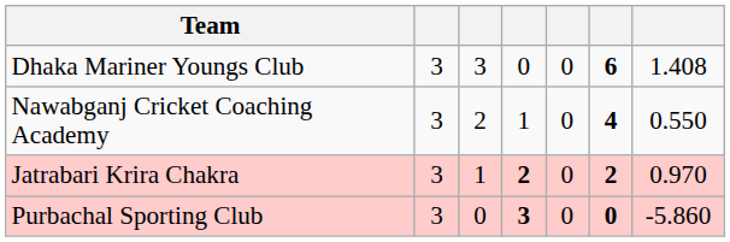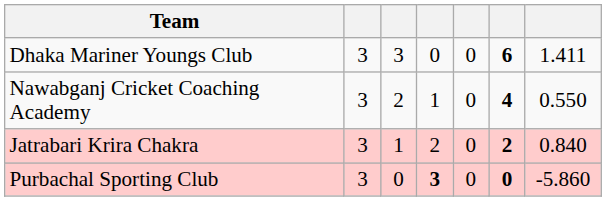 <table class="wikitable" style="text-align:center">
 <tr>
 <th style="width:250px">Team</th>
 <th width="20"></th>
 <th width="20"></th>
 <th width="20"></th>
 <th width="20"></th>
 <th width="20"></th>
 <th width="50"></th>
 </tr>
 <tr>
 <td style="text-align:left;">Dhaka Mariner Youngs Club</td>
 <td>3</td>
 <td>3</td>
 <td>0</td>
 <td>0</td>
 <td><strong>6</strong></td>
-<td>1.408</td>
+<td>1.411</td>
 </tr>
 <tr>
 <td style="text-align:left;">Nawabganj Cricket Coaching Academy</td>
 <td>3</td>
 <td>2</td>
 <td>1</td>
 <td>0</td>
 <td><strong>4</strong></td>
 <td>0.550</td>
 </tr>
 <tr style="background:#ffcccc">
 <td style="text-align:left;">Jatrabari Krira Chakra</td>
 <td>3</td>
 <td>1</td>
-<td><strong>2</strong></td>
+<td>2</td>
 <td>0</td>
 <td><strong>2</strong></td>
-<td>0.970</td>
+<td>0.840</td>
 </tr>
 <tr style="background:#ffcccc">
 <td style="text-align:left;">Purbachal Sporting Club</td>
 <td>3</td>
 <td>0</td>
 <td><strong>3</strong></td>
 <td>0</td>
 <td><strong>0</strong></td>
 <td>-5.860</td>
 </tr>
 </table>
